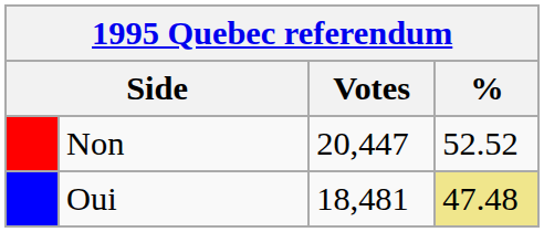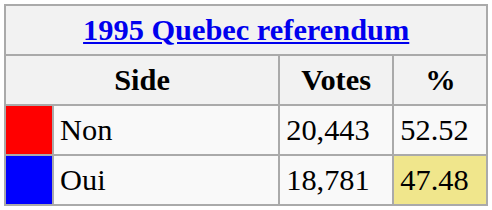 <table class="wikitable" style="font-size: 95%; clear:both">
 <tr style="background-color:#E9E9E9">
 <th colspan=4><a href='#'>1995 Quebec referendum</a></th>
 </tr>
 <tr style="background-color:#E9E9E9">
 <th colspan=2 style="width: 130px">Side</th>
 <th style="width: 50px">Votes</th>
 <th style="width: 40px">%</th>
 </tr>
 <tr>
 <td bgcolor="red"></td>
 <td>Non</td>
-<td>20,447</td>
+<td>20,443</td>
 <td>52.52</td>
 </tr>
 <tr>
 <td bgcolor="blue"></td>
 <td>Oui</td>
-<td>18,481</td>
+<td>18,781</td>
 <td style="background: khaki;">47.48</td>
 </tr>
 </table>
